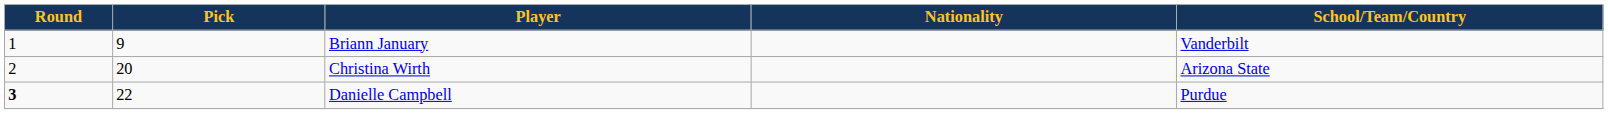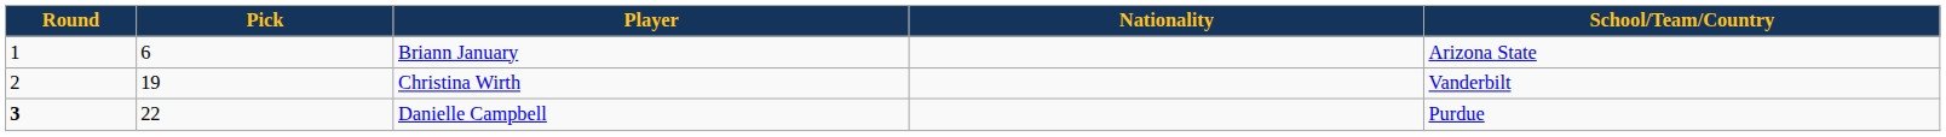 <table class="wikitable">
 <tr>
 <th style="background:#14345B; color:#ffc322;" width="2%">Round</th>
 <th style="background:#14345B; color:#ffc322;" width="5%">Pick</th>
 <th style="background:#14345B; color:#ffc322;" width="10%">Player</th>
 <th style="background:#14345B; color:#ffc322;" width="10%">Nationality</th>
 <th style="background:#14345B; color:#ffc322;" width="10%">School/Team/Country</th>
 </tr>
 <tr>
 <td>1</td>
-<td>9</td>
+<td>6</td>
 <td><a href='#'>Briann January</a></td>
 <td></td>
-<td><a href='#'>Vanderbilt</a></td>
+<td><a href='#'>Arizona State</a></td>
 </tr>
 <tr>
 <td>2</td>
-<td>20</td>
+<td>19</td>
 <td><a href='#'>Christina Wirth</a></td>
 <td></td>
-<td><a href='#'>Arizona State</a></td>
+<td><a href='#'>Vanderbilt</a></td>
 </tr>
 <tr>
 <td><strong>3</strong></td>
 <td>22</td>
 <td><a href='#'>Danielle Campbell</a></td>
 <td></td>
 <td><a href='#'>Purdue</a></td>
 </tr>
 <tr>
 </tr>
 </table>
